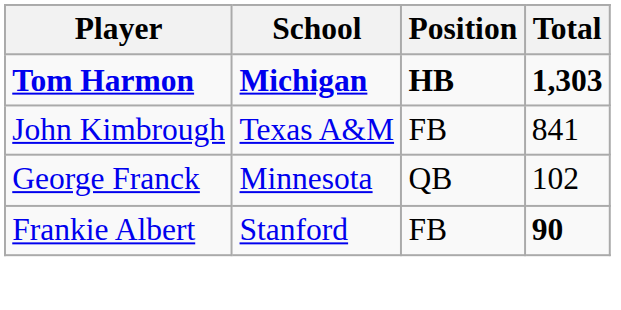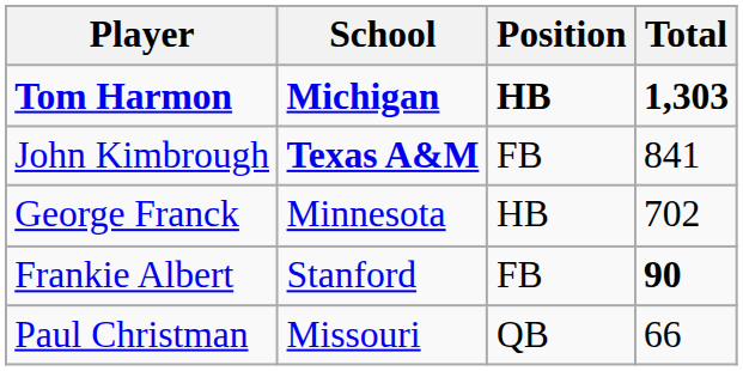 <table class="wikitable">
 <tr>
 <th>Player</th>
 <th>School</th>
 <th>Position</th>
 <th>Total</th>
 </tr>
 <tr>
 <td><strong><a href='#'>Tom Harmon</a></strong></td>
 <td><strong><a href='#'>Michigan</a></strong></td>
 <td><strong>HB</strong></td>
 <td><strong>1,303</strong></td>
 </tr>
 <tr>
 <td><a href='#'>John Kimbrough</a></td>
-<td><a href='#'>Texas A&M</a></td>
+<td><strong><a href='#'>Texas A&M</a></strong></td>
 <td>FB</td>
 <td>841</td>
 </tr>
 <tr>
 <td><a href='#'>George Franck</a></td>
 <td><a href='#'>Minnesota</a></td>
-<td>QB</td>
-<td>102</td>
+<td>HB</td>
+<td>702</td>
 </tr>
 <tr>
 <td><a href='#'>Frankie Albert</a></td>
 <td><a href='#'>Stanford</a></td>
 <td>FB</td>
 <td><strong>90</strong></td>
 </tr>
+<tr>
+<td><a href='#'>Paul Christman</a></td>
+<td><a href='#'>Missouri</a></td>
+<td>QB</td>
+<td>66</td>
+</tr>
 </table>
